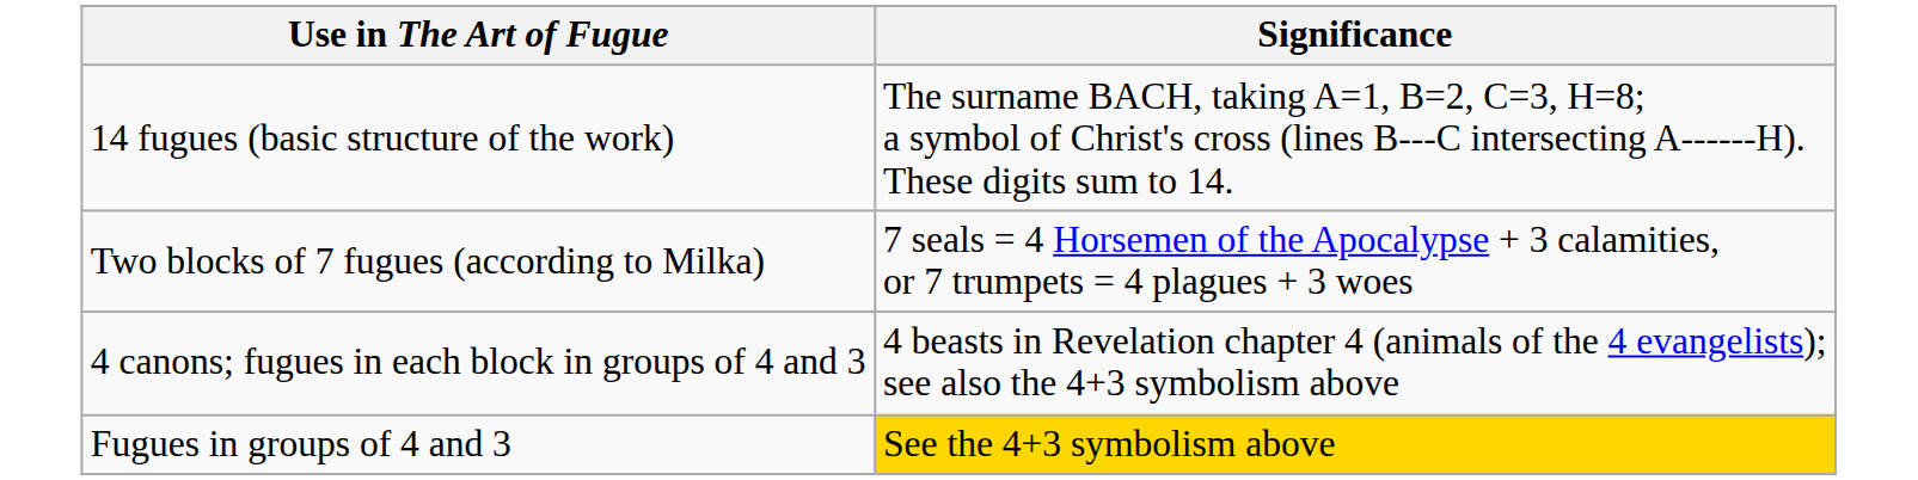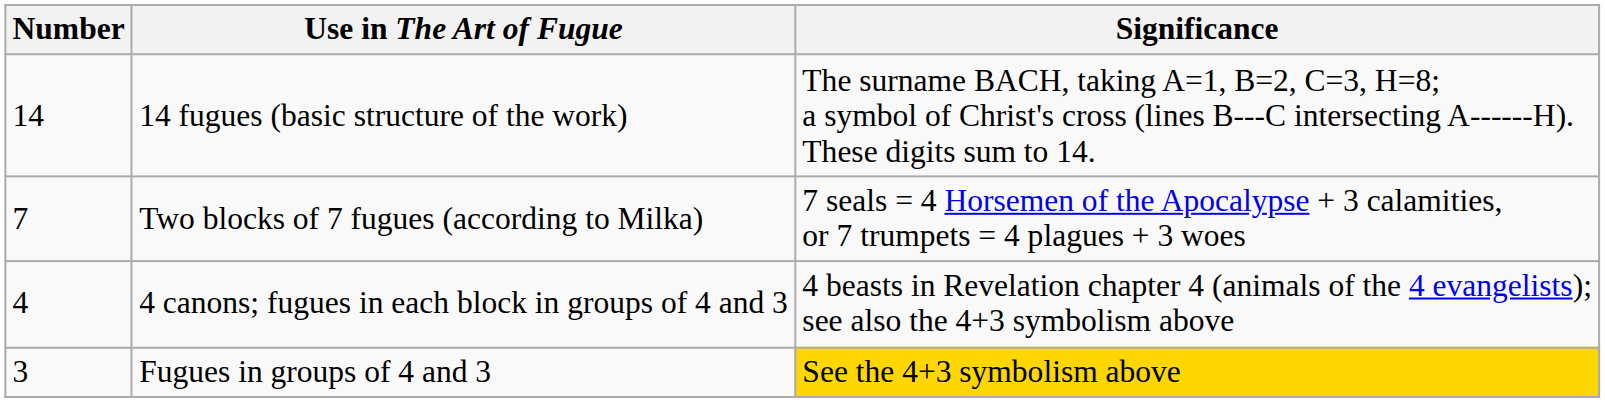 <table class="wikitable" style="margin-left: auto; margin-right: auto; border: none;">
 <tr>
+<th>Number</th>
 <th>Use in <em>The Art of Fugue</em></th>
 <th>Significance</th>
 </tr>
 <tr>
+<td>14</td>
 <td>14 fugues (basic structure of the work)</td>
 <td>The surname BACH, taking A=1, B=2, C=3, H=8;<br>a symbol of Christ's cross (lines B---C intersecting A------H).<br>These digits sum to 14.</td>
 </tr>
 <tr>
+<td>7</td>
 <td>Two blocks of 7 fugues (according to Milka)</td>
 <td>7 seals = 4 <a href='#'>Horsemen of the Apocalypse</a> + 3 calamities,<br>or 7 trumpets = 4 plagues + 3 woes</td>
 </tr>
 <tr>
+<td>4</td>
 <td>4 canons; fugues in each block in groups of 4 and 3</td>
 <td>4 beasts in Revelation chapter 4 (animals of the <a href='#'>4 evangelists</a>);<br>see also the 4+3 symbolism above</td>
 </tr>
 <tr>
+<td>3</td>
 <td>Fugues in groups of 4 and 3</td>
 <td style="background: gold;">See the 4+3 symbolism above</td>
 </tr>
 </table>
